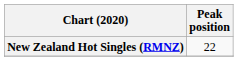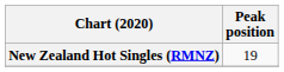 <table class="wikitable sortable plainrowheaders" style="text-align:center">
 <tr>
 <th scope="col">Chart (2020)</th>
 <th scope="col">Peak<br>position</th>
 </tr>
 <tr>
 <th scope="row">New Zealand Hot Singles (<a href='#'>RMNZ</a>)</th>
-<td>22</td>
+<td>19</td>
 </tr>
 <tr>
 </tr>
 <tr>
 </tr>
 </table>
